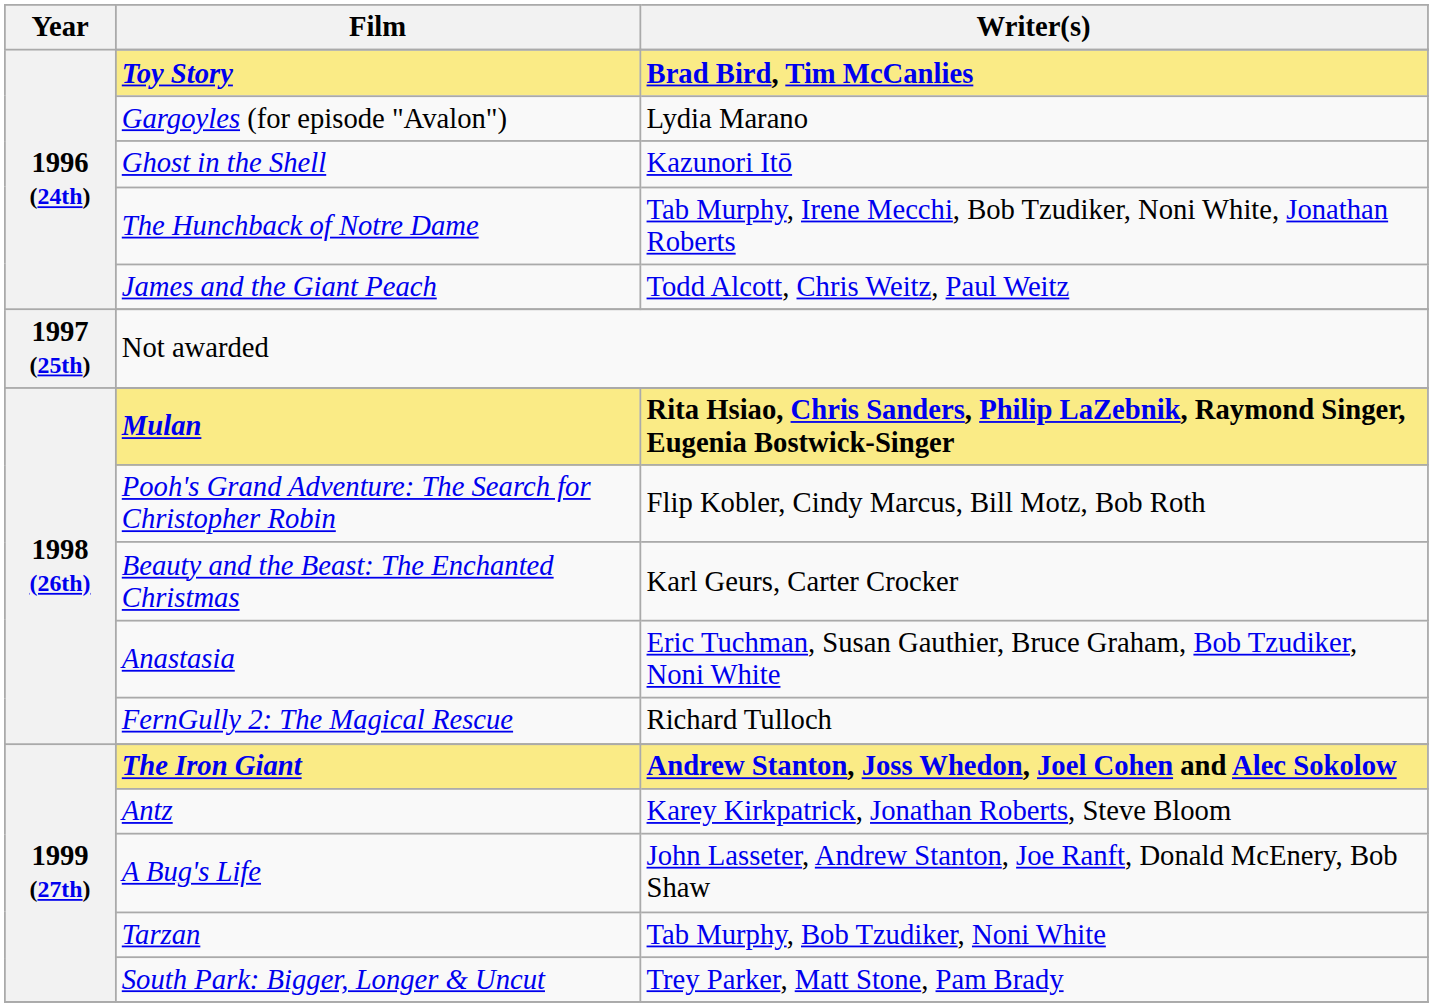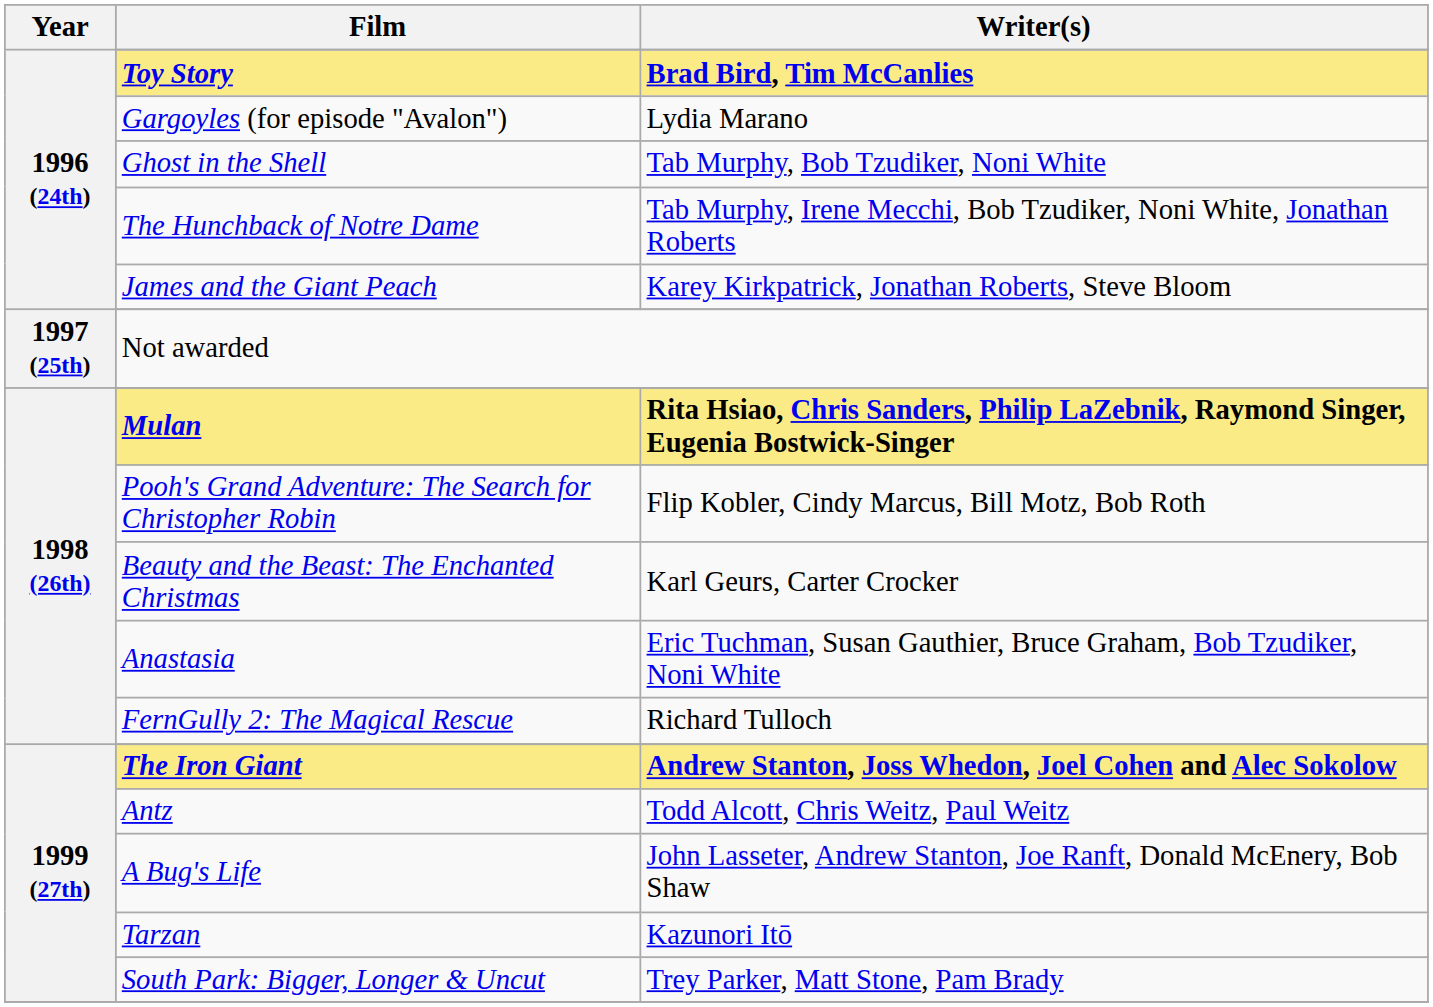 <table class="wikitable" style="width:90%;">
 <tr>
 <th style="width:3%;">Year</th>
 <th style="width:20%;">Film</th>
 <th style="width:30%;">Writer(s)</th>
 </tr>
 <tr>
 <th rowspan="6" style="text-align:center;">1996 <br><small>(<a href='#'>24th</a>)</small><br></th>
 </tr>
 <tr style="background:#FAEB86;">
 <td><strong><em><a href='#'>Toy Story</a></em></strong></td>
 <td><strong><a href='#'>Brad Bird</a>, <a href='#'>Tim McCanlies</a></strong></td>
 </tr>
 <tr>
 <td><em><a href='#'>Gargoyles</a></em> (for episode "Avalon")</td>
 <td>Lydia Marano</td>
 </tr>
 <tr>
 <td><em><a href='#'>Ghost in the Shell</a></em></td>
-<td><a href='#'>Kazunori Itō</a></td>
+<td><a href='#'>Tab Murphy</a>, <a href='#'>Bob Tzudiker</a>, <a href='#'>Noni White</a></td>
 </tr>
 <tr>
 <td><em><a href='#'>The Hunchback of Notre Dame</a></em></td>
 <td><a href='#'>Tab Murphy</a>, <a href='#'>Irene Mecchi</a>, Bob Tzudiker, Noni White, <a href='#'>Jonathan Roberts</a></td>
 </tr>
 <tr>
 <td><em><a href='#'>James and the Giant Peach</a></em></td>
-<td><a href='#'>Todd Alcott</a>, <a href='#'>Chris Weitz</a>, <a href='#'>Paul Weitz</a></td>
+<td><a href='#'>Karey Kirkpatrick</a>, <a href='#'>Jonathan Roberts</a>, Steve Bloom</td>
 </tr>
 <tr>
 <th rowspan="2" style="text-align:center;">1997 <br><small>(<a href='#'>25th</a>)</small><br></th>
 </tr>
 <tr>
 <td colspan="2">Not awarded</td>
 </tr>
 <tr>
 <th rowspan="6" style="text-align:center;">1998<br><small><a href='#'>(26th)</a></small><br></th>
 </tr>
 <tr style="background:#FAEB86;">
 <td><strong><em><a href='#'>Mulan</a></em></strong></td>
 <td><strong>Rita Hsiao, <a href='#'>Chris Sanders</a>, <a href='#'>Philip LaZebnik</a>, Raymond Singer, Eugenia Bostwick-Singer</strong></td>
 </tr>
 <tr>
 <td><em><a href='#'>Pooh's Grand Adventure: The Search for Christopher Robin</a></em></td>
 <td>Flip Kobler, Cindy Marcus, Bill Motz, Bob Roth</td>
 </tr>
 <tr>
 <td><em><a href='#'>Beauty and the Beast: The Enchanted Christmas</a></em></td>
 <td>Karl Geurs, Carter Crocker</td>
 </tr>
 <tr>
 <td><em><a href='#'>Anastasia</a></em></td>
 <td><a href='#'>Eric Tuchman</a>, Susan Gauthier, Bruce Graham, <a href='#'>Bob Tzudiker</a>, <a href='#'>Noni White</a></td>
 </tr>
 <tr>
 <td><em><a href='#'>FernGully 2: The Magical Rescue</a></em></td>
 <td>Richard Tulloch</td>
 </tr>
 <tr>
 <th rowspan="6" style="text-align:center;">1999 <br><small>(<a href='#'>27th</a>)</small><br></th>
 </tr>
 <tr style="background:#FAEB86;">
 <td><strong><em><a href='#'>The Iron Giant</a></em></strong></td>
 <td><strong><a href='#'>Andrew Stanton</a>, <a href='#'>Joss Whedon</a>, <a href='#'>Joel Cohen</a> and <a href='#'>Alec Sokolow</a></strong></td>
 </tr>
 <tr>
 <td><em><a href='#'>Antz</a></em></td>
-<td><a href='#'>Karey Kirkpatrick</a>, <a href='#'>Jonathan Roberts</a>, Steve Bloom</td>
+<td><a href='#'>Todd Alcott</a>, <a href='#'>Chris Weitz</a>, <a href='#'>Paul Weitz</a></td>
 </tr>
 <tr>
 <td><em><a href='#'>A Bug's Life</a></em></td>
 <td><a href='#'>John Lasseter</a>, <a href='#'>Andrew Stanton</a>, <a href='#'>Joe Ranft</a>, Donald McEnery, Bob Shaw</td>
 </tr>
 <tr>
 <td><em><a href='#'>Tarzan</a></em></td>
-<td><a href='#'>Tab Murphy</a>, <a href='#'>Bob Tzudiker</a>, <a href='#'>Noni White</a></td>
+<td><a href='#'>Kazunori Itō</a></td>
 </tr>
 <tr>
 <td><em><a href='#'>South Park: Bigger, Longer & Uncut</a></em></td>
 <td><a href='#'>Trey Parker</a>, <a href='#'>Matt Stone</a>, <a href='#'>Pam Brady</a></td>
 </tr>
 <tr>
 </tr>
 </table>
